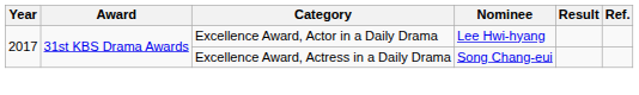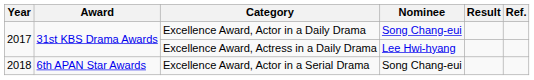 <table class="wikitable">
 <tr>
 <th>Year</th>
 <th>Award</th>
 <th>Category</th>
 <th>Nominee</th>
 <th>Result</th>
 <th>Ref.</th>
 </tr>
 <tr>
 <td rowspan="2">2017</td>
 <td rowspan="2"><a href='#'>31st KBS Drama Awards</a></td>
 <td>Excellence Award, Actor in a Daily Drama</td>
+<td><a href='#'>Song Chang-eui</a></td>
+<td></td>
+<td></td>
+</tr>
+<tr>
+<td>Excellence Award, Actress in a Daily Drama</td>
 <td><a href='#'>Lee Hwi-hyang</a></td>
 <td></td>
 <td></td>
 </tr>
 <tr>
-<td>Excellence Award, Actress in a Daily Drama</td>
-<td><a href='#'>Song Chang-eui</a></td>
+<td>2018</td>
+<td><a href='#'>6th APAN Star Awards</a></td>
+<td>Excellence Award, Actor in a Serial Drama</td>
+<td>Song Chang-eui</td>
 <td></td>
 <td></td>
 </tr>
 </table>
